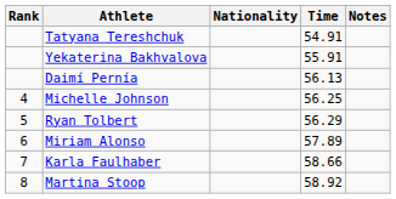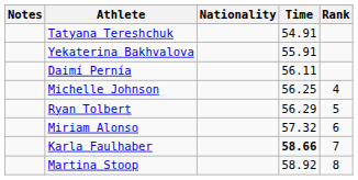 <table class="wikitable sortable" style="text-align:center">
 <tr>
-<th>Rank</th>
+<th>Notes</th>
 <th>Athlete</th>
 <th>Nationality</th>
 <th>Time</th>
-<th>Notes</th>
+<th>Rank</th>
 </tr>
 <tr>
 <td></td>
 <td align=left><a href='#'>Tatyana Tereshchuk</a></td>
 <td align=left></td>
 <td>54.91</td>
 <td></td>
 </tr>
 <tr>
 <td></td>
 <td align=left><a href='#'>Yekaterina Bakhvalova</a></td>
 <td align=left></td>
 <td>55.91</td>
 <td></td>
 </tr>
 <tr>
 <td></td>
 <td align=left><a href='#'>Daimí Pernía</a></td>
 <td align=left></td>
-<td>56.13</td>
+<td>56.11</td>
 <td></td>
 </tr>
 <tr>
-<td>4</td>
+<td></td>
 <td align=left><a href='#'>Michelle Johnson</a></td>
 <td align=left></td>
 <td>56.25</td>
-<td></td>
+<td>4</td>
 </tr>
 <tr>
-<td>5</td>
+<td></td>
 <td align=left><a href='#'>Ryan Tolbert</a></td>
 <td align=left></td>
 <td>56.29</td>
-<td></td>
+<td>5</td>
 </tr>
 <tr>
-<td>6</td>
+<td></td>
 <td align=left><a href='#'>Miriam Alonso</a></td>
 <td align=left></td>
-<td>57.89</td>
-<td></td>
+<td>57.32</td>
+<td>6</td>
 </tr>
 <tr>
-<td>7</td>
+<td></td>
 <td align=left><a href='#'>Karla Faulhaber</a></td>
 <td align=left></td>
-<td>58.66</td>
-<td></td>
+<td><strong>58.66</strong></td>
+<td>7</td>
 </tr>
 <tr>
-<td>8</td>
+<td></td>
 <td align=left><a href='#'>Martina Stoop</a></td>
 <td align=left></td>
 <td>58.92</td>
-<td></td>
+<td>8</td>
 </tr>
 </table>
